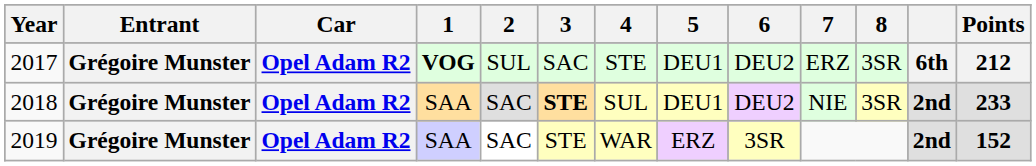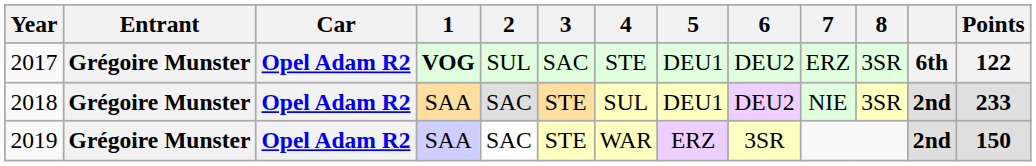 <table class="wikitable" style="text-align:center; font-size:85%">
 <tr>
 <th>Year</th>
 <th>Entrant</th>
 <th>Car</th>
 <th>1</th>
 <th>2</th>
 <th>3</th>
 <th>4</th>
 <th>5</th>
 <th>6</th>
 <th>7</th>
 <th>8</th>
 <th></th>
 <th>Points</th>
 </tr>
 <tr>
 <td>2017</td>
 <th nowrap>Grégoire Munster</th>
 <th nowrap><a href='#'>Opel Adam R2</a></th>
 <td style="background:#DFFFDF"><strong>VOG<br></strong></td>
 <td style="background:#DFFFDF">SUL<br></td>
 <td style="background:#DFFFDF">SAC<br></td>
 <td style="background:#DFFFDF">STE<br></td>
 <td style="background:#DFFFDF">DEU1<br></td>
 <td style="background:#DFFFDF">DEU2<br></td>
 <td style="background:#DFFFDF">ERZ<br></td>
 <td style="background:#DFFFDF">3SR<br></td>
 <th>6th</th>
-<th>212</th>
+<th>122</th>
 </tr>
 <tr>
 <td>2018</td>
 <th nowrap>Grégoire Munster</th>
 <th nowrap><a href='#'>Opel Adam R2</a></th>
 <td style="background:#FFDF9F">SAA<br></td>
 <td style="background:#DFDFDF">SAC<br></td>
-<td style="background:#FFDF9F"><strong>STE<br></strong></td>
+<td style="background:#FFDF9F">STE<br></td>
 <td style="background:#FFFFBF">SUL<br></td>
 <td style="background:#FFFFBF">DEU1<br></td>
 <td style="background:#EFCFFF">DEU2<br></td>
 <td style="background:#DFFFDF">NIE<br></td>
 <td style="background:#FFFFBF">3SR<br></td>
 <th style="background:#DFDFDF">2nd</th>
 <th style="background:#DFDFDF">233</th>
 </tr>
 <tr>
 <td>2019</td>
 <th nowrap>Grégoire Munster</th>
 <th nowrap><a href='#'>Opel Adam R2</a></th>
 <td style="background:#CFCFFF">SAA<br></td>
 <td style="background:#FFFFFF">SAC<br></td>
 <td style="background:#FFFFBF">STE<br></td>
 <td style="background:#FFFFBF">WAR<br></td>
 <td style="background:#EFCFFF">ERZ<br></td>
 <td style="background:#FFFFBF">3SR<br></td>
 <td colspan=2></td>
 <th style="background:#DFDFDF">2nd</th>
-<th style="background:#DFDFDF">152</th>
+<th style="background:#DFDFDF">150</th>
 </tr>
 </table>
